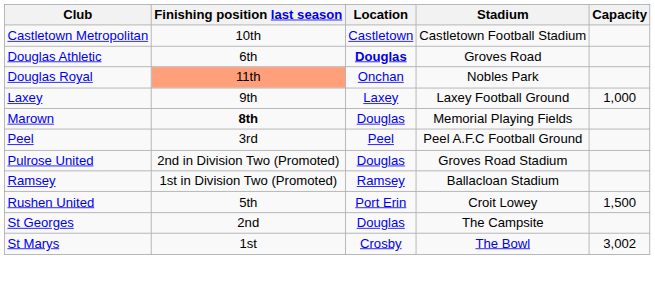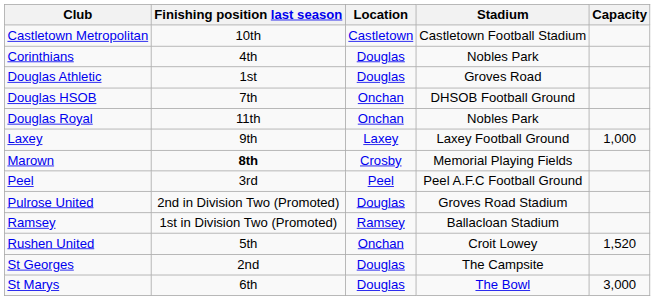 <table class="wikitable sortable" style="text-align:center;">
 <tr>
 <th>Club</th>
 <th>Finishing position <a href='#'>last season</a></th>
 <th>Location</th>
 <th>Stadium</th>
 <th>Capacity</th>
 </tr>
 <tr>
 <td style="text-align:left;"><a href='#'>Castletown Metropolitan</a></td>
 <td>10th</td>
 <td><a href='#'>Castletown</a></td>
 <td>Castletown Football Stadium</td>
 <td align="center"></td>
 </tr>
 <tr>
+<td style="text-align:left;"><a href='#'>Corinthians</a></td>
+<td>4th</td>
+<td><a href='#'>Douglas</a></td>
+<td>Nobles Park</td>
+<td align="center"></td>
+</tr>
+<tr>
 <td style="text-align:left;"><a href='#'>Douglas Athletic</a></td>
-<td>6th</td>
-<td><strong><a href='#'>Douglas</a></strong></td>
+<td>1st</td>
+<td><a href='#'>Douglas</a></td>
 <td>Groves Road</td>
 <td align="center"></td>
 </tr>
 <tr>
+<td style="text-align:left;"><a href='#'>Douglas HSOB</a></td>
+<td>7th</td>
+<td><a href='#'>Onchan</a></td>
+<td>DHSOB Football Ground</td>
+<td align="center"></td>
+</tr>
+<tr>
 <td style="text-align:left;"><a href='#'>Douglas Royal</a></td>
-<td style="background: lightsalmon;">11th</td>
+<td>11th</td>
 <td><a href='#'>Onchan</a></td>
 <td>Nobles Park</td>
 <td align="center"></td>
 </tr>
 <tr>
 <td style="text-align:left;"><a href='#'>Laxey</a></td>
 <td>9th</td>
 <td><a href='#'>Laxey</a></td>
 <td>Laxey Football Ground</td>
 <td align="center">1,000</td>
 </tr>
 <tr>
 <td style="text-align:left;"><a href='#'>Marown</a></td>
 <td><strong>8th</strong></td>
-<td><a href='#'>Douglas</a></td>
+<td><a href='#'>Crosby</a></td>
 <td>Memorial Playing Fields</td>
 <td align="center"></td>
 </tr>
 <tr>
 <td style="text-align:left;"><a href='#'>Peel</a></td>
 <td>3rd</td>
 <td><a href='#'>Peel</a></td>
 <td>Peel A.F.C Football Ground</td>
 <td align="center"></td>
 </tr>
 <tr>
 <td style="text-align:left;"><a href='#'>Pulrose United</a></td>
 <td>2nd in Division Two (Promoted)</td>
 <td><a href='#'>Douglas</a></td>
 <td>Groves Road Stadium</td>
 <td align="center"></td>
 </tr>
 <tr>
 <td style="text-align:left;"><a href='#'>Ramsey</a></td>
 <td>1st in Division Two (Promoted)</td>
 <td><a href='#'>Ramsey</a></td>
 <td>Ballacloan Stadium</td>
 <td align="center"></td>
 </tr>
 <tr>
 <td style="text-align:left;"><a href='#'>Rushen United</a></td>
 <td>5th</td>
-<td><a href='#'>Port Erin</a></td>
+<td><a href='#'>Onchan</a></td>
 <td>Croit Lowey</td>
-<td align="center">1,500</td>
+<td align="center">1,520</td>
 </tr>
 <tr>
 <td style="text-align:left;"><a href='#'>St Georges</a></td>
 <td>2nd</td>
 <td><a href='#'>Douglas</a></td>
 <td>The Campsite</td>
 <td align="center"></td>
 </tr>
 <tr>
 <td style="text-align:left;"><a href='#'>St Marys</a></td>
-<td>1st</td>
-<td><a href='#'>Crosby</a></td>
+<td>6th</td>
+<td><a href='#'>Douglas</a></td>
 <td><a href='#'>The Bowl</a></td>
-<td align="center">3,002</td>
+<td align="center">3,000</td>
 </tr>
 </table>
